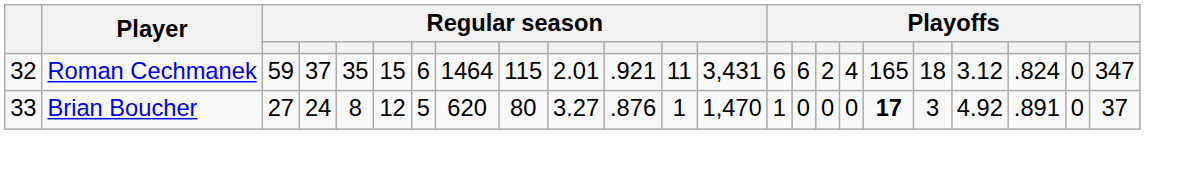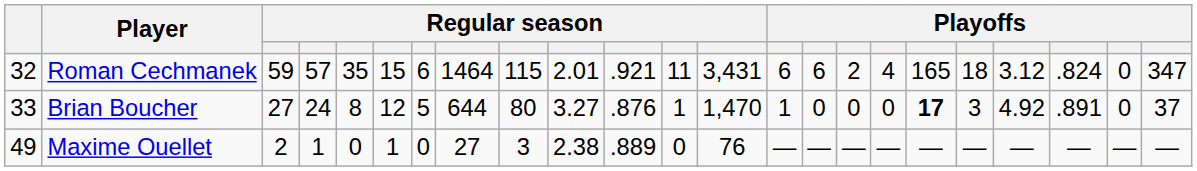 <table class="wikitable plainrowheaders" style="text-align:center;">
 <tr>
 <th scope="col" rowspan="2"></th>
 <th scope="col" rowspan="2">Player</th>
 <th scope=colgroup colspan=11>Regular season</th>
 <th scope=colgroup colspan=10>Playoffs</th>
 </tr>
 <tr>
 <th scope="col"></th>
 <th scope="col"></th>
 <th scope="col"></th>
 <th scope="col"></th>
 <th scope="col"></th>
 <th scope="col"></th>
 <th scope="col"></th>
 <th scope="col"></th>
 <th scope="col"></th>
 <th scope="col"></th>
 <th scope="col"></th>
 <th scope="col"></th>
 <th scope="col"></th>
 <th scope="col"></th>
 <th scope="col"></th>
 <th scope="col"></th>
 <th scope="col"></th>
 <th scope="col"></th>
 <th scope="col"></th>
 <th scope="col"></th>
 <th scope="col"></th>
 </tr>
 <tr>
 <td scope="row">32</td>
 <td align="left"><a href='#'>Roman Cechmanek</a></td>
 <td>59</td>
-<td>37</td>
+<td>57</td>
 <td>35</td>
 <td>15</td>
 <td>6</td>
 <td>1464</td>
 <td>115</td>
 <td>2.01</td>
 <td>.921</td>
 <td>11</td>
 <td>3,431</td>
 <td>6</td>
 <td>6</td>
 <td>2</td>
 <td>4</td>
 <td>165</td>
 <td>18</td>
 <td>3.12</td>
 <td>.824</td>
 <td>0</td>
 <td>347</td>
 </tr>
 <tr>
 <td scope="row">33</td>
 <td align="left"><a href='#'>Brian Boucher</a></td>
 <td>27</td>
 <td>24</td>
 <td>8</td>
 <td>12</td>
 <td>5</td>
-<td>620</td>
+<td>644</td>
 <td>80</td>
 <td>3.27</td>
 <td>.876</td>
 <td>1</td>
 <td>1,470</td>
 <td>1</td>
 <td>0</td>
 <td>0</td>
 <td>0</td>
 <td><strong>17</strong></td>
 <td>3</td>
 <td>4.92</td>
 <td>.891</td>
 <td>0</td>
 <td>37</td>
 </tr>
+<tr>
+<td scope="row">49</td>
+<td align="left"><a href='#'>Maxime Ouellet</a></td>
+<td>2</td>
+<td>1</td>
+<td>0</td>
+<td>1</td>
+<td>0</td>
+<td>27</td>
+<td>3</td>
+<td>2.38</td>
+<td>.889</td>
+<td>0</td>
+<td>76</td>
+<td>—</td>
+<td>—</td>
+<td>—</td>
+<td>—</td>
+<td>—</td>
+<td>—</td>
+<td>—</td>
+<td>—</td>
+<td>—</td>
+<td>—</td>
+</tr>
 </table>
